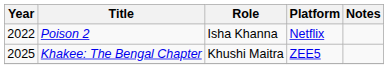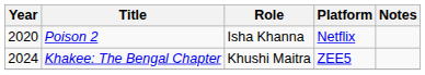 <table class="wikitable plainrowheaders">
 <tr>
 <th scope="col">Year</th>
 <th scope="col">Title</th>
 <th scope="col">Role</th>
 <th scope="col">Platform</th>
 <th scope="col" class="unsortable">Notes</th>
 </tr>
 <tr>
-<td>2022</td>
+<td>2020</td>
 <td><em><a href='#'>Poison 2</a></em></td>
 <td>Isha Khanna</td>
 <td><a href='#'>Netflix</a></td>
 <td></td>
 </tr>
 <tr>
-<td>2025</td>
+<td>2024</td>
 <td><a href='#'><em>Khakee: The Bengal Chapter</em></a></td>
 <td>Khushi Maitra</td>
 <td><a href='#'>ZEE5</a></td>
 <td></td>
 </tr>
 <tr>
 </tr>
 </table>
